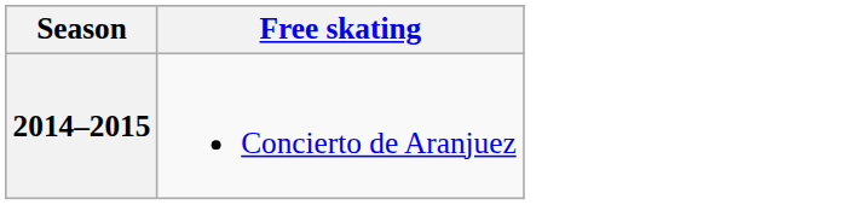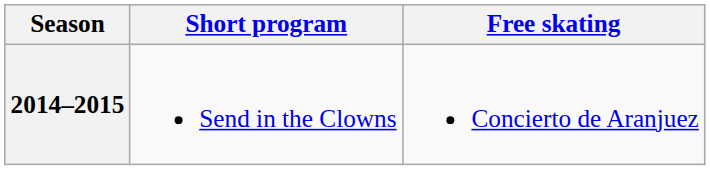 <table class=wikitable style=text-align:center>
 <tr>
 <th>Season</th>
+<th><a href='#'>Short program</a></th>
 <th><a href='#'>Free skating</a></th>
 </tr>
 <tr>
 <th>2014–2015 <br> </th>
+<td><br><ul><li><a href='#'>Send in the Clowns</a> <br></li></ul></td>
 <td><br><ul><li><a href='#'>Concierto de Aranjuez</a> <br></li></ul></td>
 </tr>
 </table>
